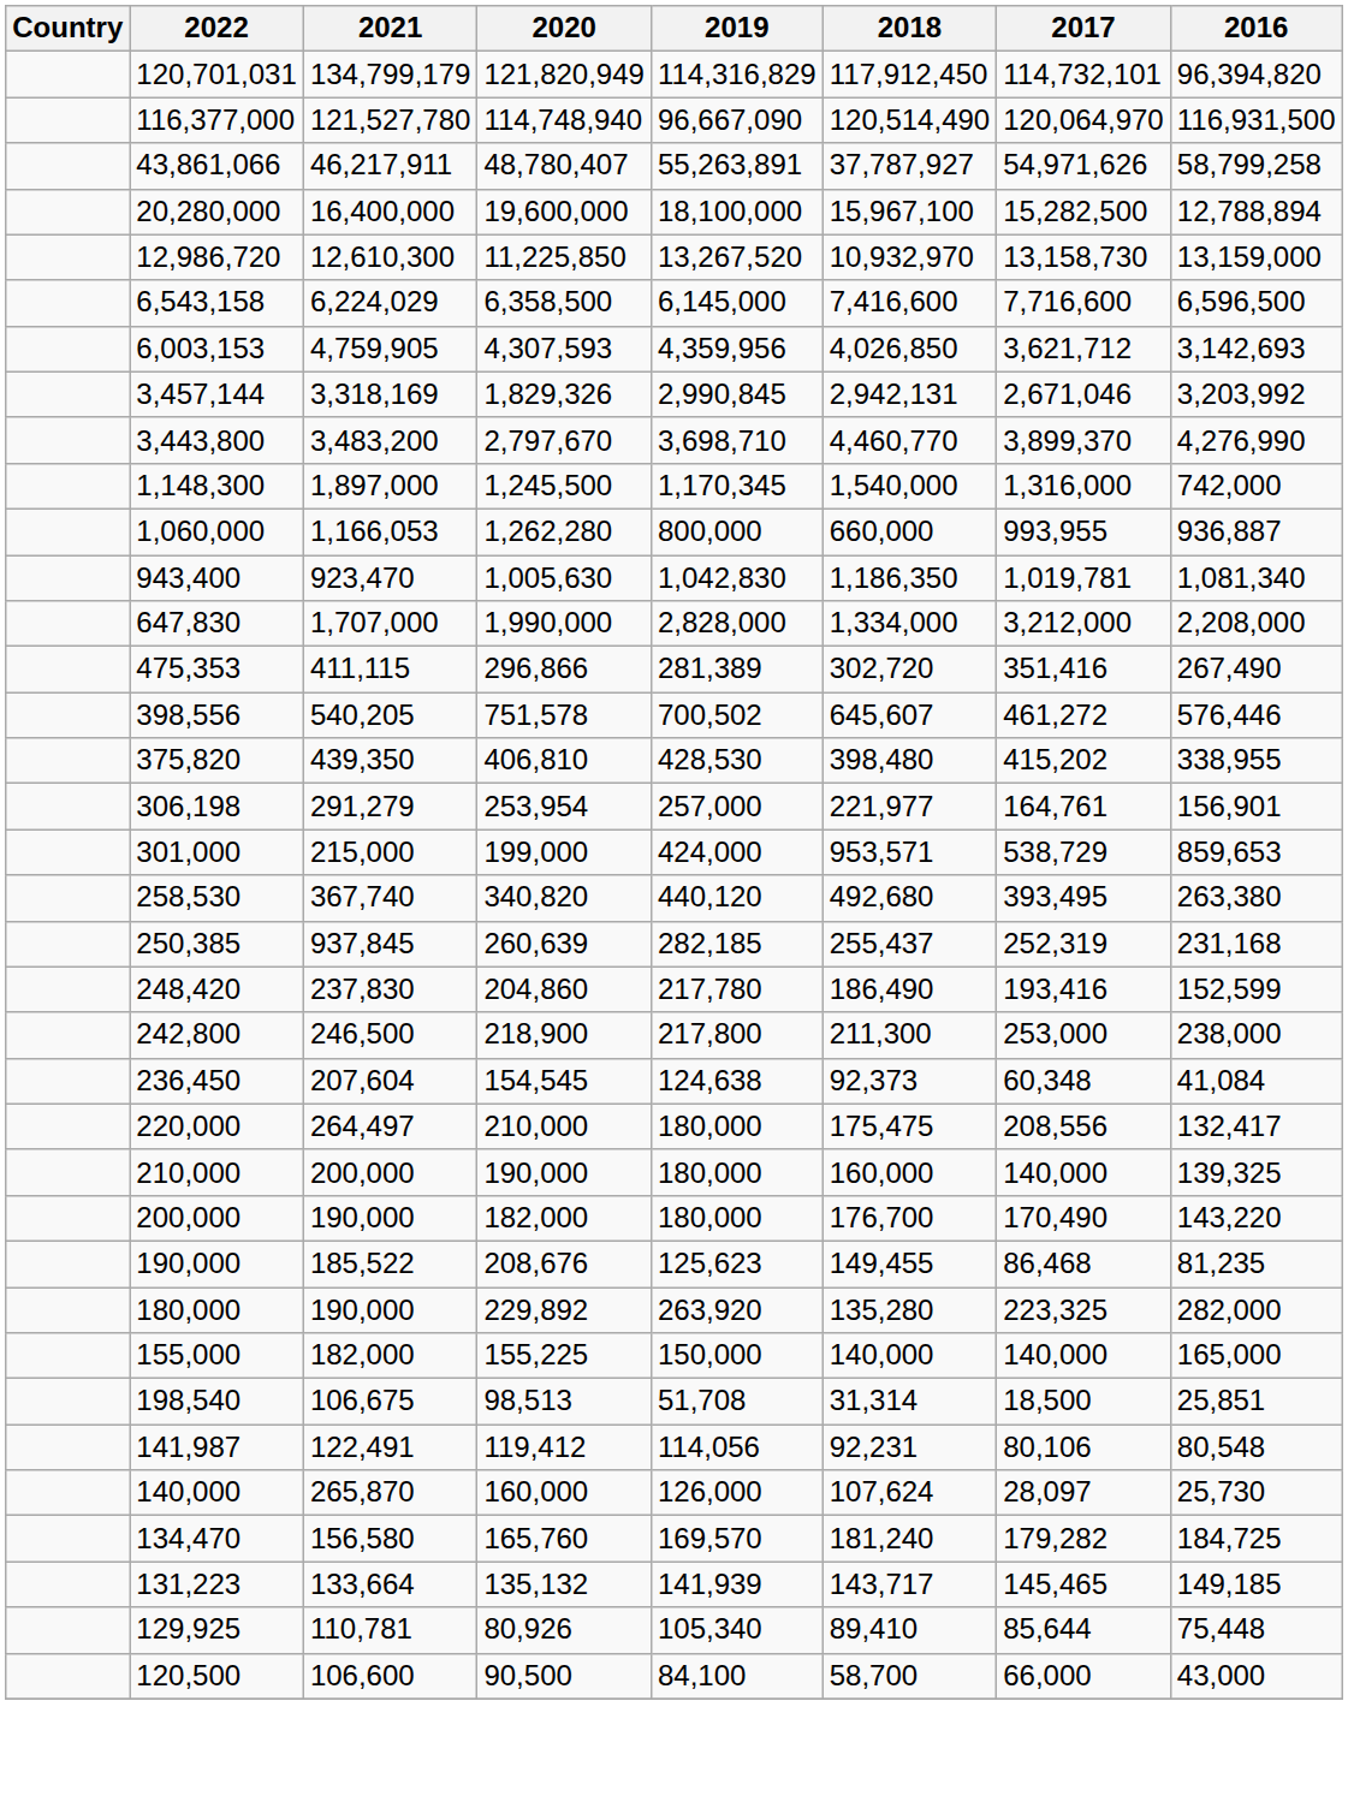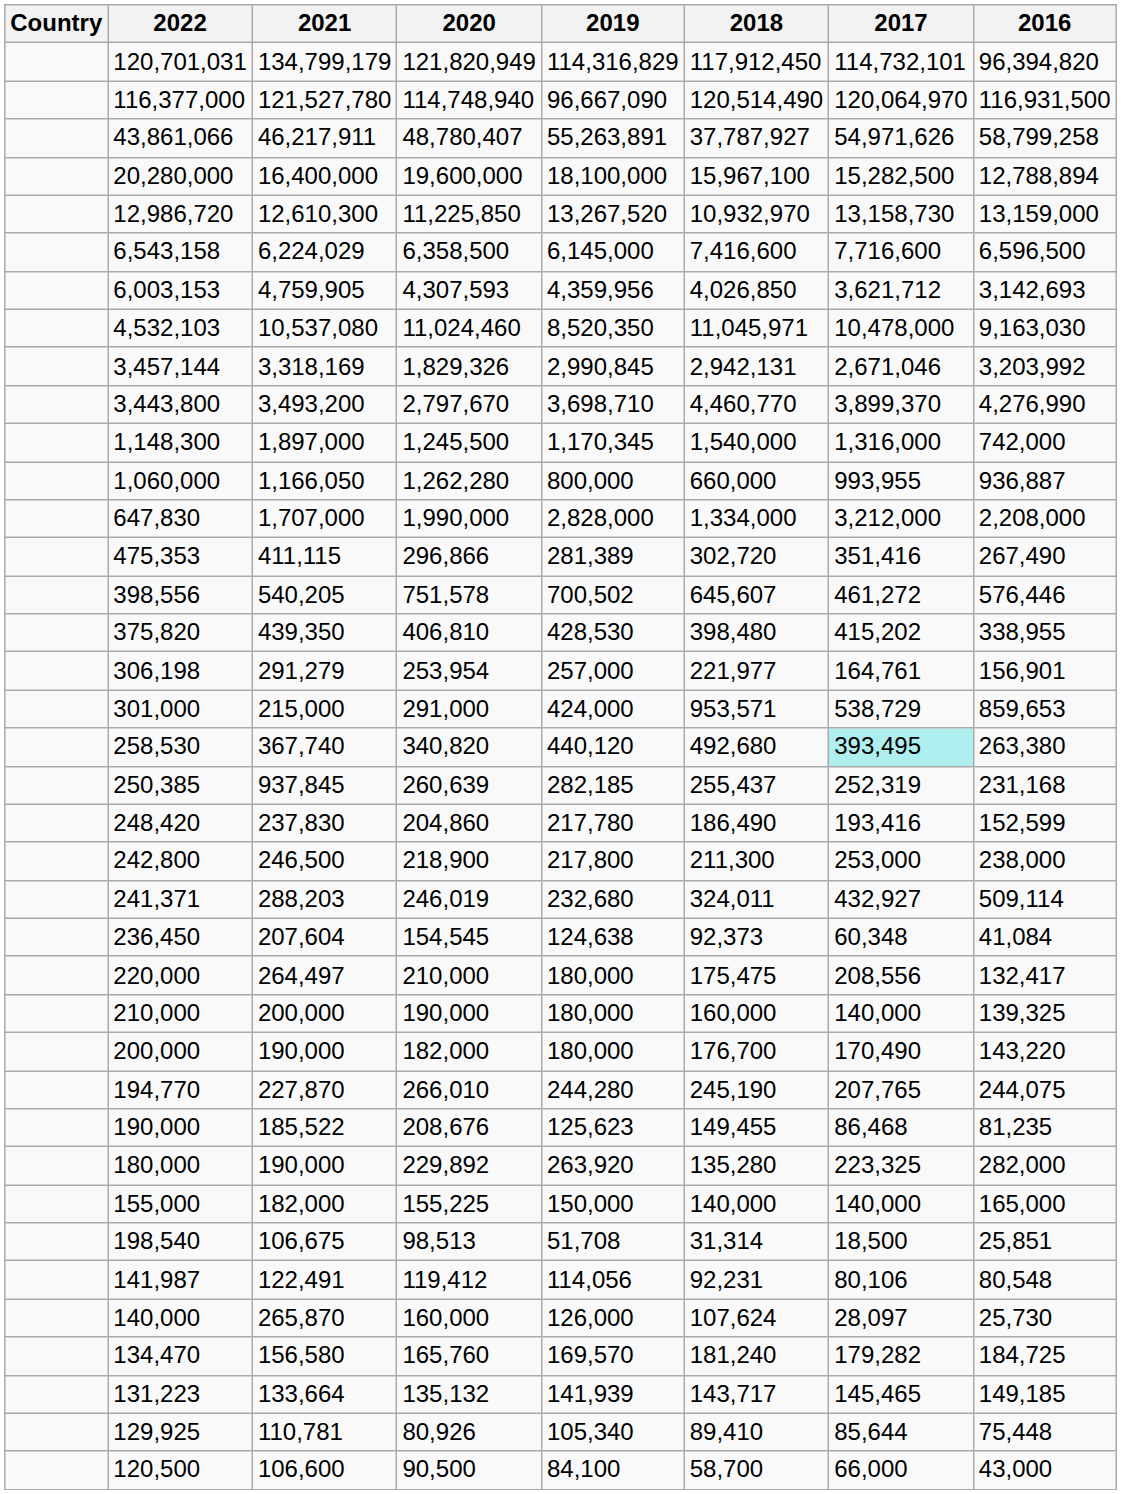 <table class="wikitable sortable">
 <tr>
 <th>Country</th>
 <th>2022</th>
 <th>2021</th>
 <th>2020</th>
 <th>2019</th>
 <th>2018</th>
 <th>2017</th>
 <th>2016</th>
 </tr>
 <tr>
 <td></td>
 <td align="left">120,701,031</td>
 <td align="left">134,799,179</td>
 <td align="left">121,820,949</td>
 <td align="left">114,316,829</td>
 <td align="left">117,912,450</td>
 <td align="left">114,732,101</td>
 <td align="left">96,394,820</td>
 </tr>
 <tr>
 <td></td>
 <td align="left">116,377,000</td>
 <td align="left">121,527,780</td>
 <td align="left">114,748,940</td>
 <td align="left">96,667,090</td>
 <td align="left">120,514,490</td>
 <td align="left">120,064,970</td>
 <td align="left">116,931,500</td>
 </tr>
 <tr>
 <td></td>
 <td align="left">43,861,066</td>
 <td align="left">46,217,911</td>
 <td align="left">48,780,407</td>
 <td align="left">55,263,891</td>
 <td align="left">37,787,927</td>
 <td align="left">54,971,626</td>
 <td align="left">58,799,258</td>
 </tr>
 <tr>
 <td></td>
 <td align="left">20,280,000</td>
 <td align="left">16,400,000</td>
 <td align="left">19,600,000</td>
 <td align="left">18,100,000</td>
 <td align="left">15,967,100</td>
 <td align="left">15,282,500</td>
 <td align="left">12,788,894</td>
 </tr>
 <tr>
 <td></td>
 <td align="left">12,986,720</td>
 <td align="left">12,610,300</td>
 <td align="left">11,225,850</td>
 <td align="left">13,267,520</td>
 <td align="left">10,932,970</td>
 <td align="left">13,158,730</td>
 <td align="left">13,159,000</td>
 </tr>
 <tr>
 <td></td>
 <td align="left">6,543,158</td>
 <td align="left">6,224,029</td>
 <td align="left">6,358,500</td>
 <td align="left">6,145,000</td>
 <td align="left">7,416,600</td>
 <td align="left">7,716,600</td>
 <td align="left">6,596,500</td>
 </tr>
 <tr>
 <td></td>
 <td align="left">6,003,153</td>
 <td align="left">4,759,905</td>
 <td align="left">4,307,593</td>
 <td align="left">4,359,956</td>
 <td align="left">4,026,850</td>
 <td align="left">3,621,712</td>
 <td align="left">3,142,693</td>
 </tr>
 <tr>
 <td></td>
+<td align="left">4,532,103</td>
+<td align="left">10,537,080</td>
+<td align="left">11,024,460</td>
+<td align="left">8,520,350</td>
+<td align="left">11,045,971</td>
+<td align="left">10,478,000</td>
+<td align="left">9,163,030</td>
+</tr>
+<tr>
+<td></td>
 <td align="left">3,457,144</td>
 <td align="left">3,318,169</td>
 <td align="left">1,829,326</td>
 <td align="left">2,990,845</td>
 <td align="left">2,942,131</td>
 <td align="left">2,671,046</td>
 <td align="left">3,203,992</td>
 </tr>
 <tr>
 <td></td>
 <td align="left">3,443,800</td>
-<td align="left">3,483,200</td>
+<td align="left">3,493,200</td>
 <td align="left">2,797,670</td>
 <td align="left">3,698,710</td>
 <td align="left">4,460,770</td>
 <td align="left">3,899,370</td>
 <td align="left">4,276,990</td>
 </tr>
 <tr>
 <td></td>
 <td align="left">1,148,300</td>
 <td align="left">1,897,000</td>
 <td align="left">1,245,500</td>
 <td align="left">1,170,345</td>
 <td align="left">1,540,000</td>
 <td align="left">1,316,000</td>
 <td align="left">742,000</td>
 </tr>
 <tr>
 <td></td>
 <td align="left">1,060,000</td>
-<td align="left">1,166,053</td>
+<td align="left">1,166,050</td>
 <td align="left">1,262,280</td>
 <td align="left">800,000</td>
 <td align="left">660,000</td>
 <td align="left">993,955</td>
 <td align="left">936,887</td>
-</tr>
-<tr>
-<td></td>
-<td align="left">943,400</td>
-<td align="left">923,470</td>
-<td align="left">1,005,630</td>
-<td align="left">1,042,830</td>
-<td align="left">1,186,350</td>
-<td align="left">1,019,781</td>
-<td align="left">1,081,340</td>
 </tr>
 <tr>
 <td></td>
 <td align="left">647,830</td>
 <td align="left">1,707,000</td>
 <td align="left">1,990,000</td>
 <td align="left">2,828,000</td>
 <td align="left">1,334,000</td>
 <td align="left">3,212,000</td>
 <td align="left">2,208,000</td>
 </tr>
 <tr>
 <td></td>
 <td align="left">475,353</td>
 <td align="left">411,115</td>
 <td align="left">296,866</td>
 <td align="left">281,389</td>
 <td align="left">302,720</td>
 <td align="left">351,416</td>
 <td align="left">267,490</td>
 </tr>
 <tr>
 <td></td>
 <td align="left">398,556</td>
 <td align="left">540,205</td>
 <td align="left">751,578</td>
 <td align="left">700,502</td>
 <td align="left">645,607</td>
 <td align="left">461,272</td>
 <td align="left">576,446</td>
 </tr>
 <tr>
 <td></td>
 <td align="left">375,820</td>
 <td align="left">439,350</td>
 <td align="left">406,810</td>
 <td align="left">428,530</td>
 <td align="left">398,480</td>
 <td align="left">415,202</td>
 <td align="left">338,955</td>
 </tr>
 <tr>
 <td></td>
 <td align="left">306,198</td>
 <td align="left">291,279</td>
 <td align="left">253,954</td>
 <td align="left">257,000</td>
 <td align="left">221,977</td>
 <td align="left">164,761</td>
 <td align="left">156,901</td>
 </tr>
 <tr>
 <td></td>
 <td align="left">301,000</td>
 <td align="left">215,000</td>
-<td align="left">199,000</td>
+<td align="left">291,000</td>
 <td align="left">424,000</td>
 <td align="left">953,571</td>
 <td align="left">538,729</td>
 <td align="left">859,653</td>
 </tr>
 <tr>
 <td></td>
 <td align="left">258,530</td>
 <td align="left">367,740</td>
 <td align="left">340,820</td>
 <td align="left">440,120</td>
 <td align="left">492,680</td>
-<td align="left">393,495</td>
+<td align="left" style="background: paleturquoise;">393,495</td>
 <td align="left">263,380</td>
 </tr>
 <tr>
 <td></td>
 <td align="left">250,385</td>
 <td align="left">937,845</td>
 <td align="left">260,639</td>
 <td align="left">282,185</td>
 <td align="left">255,437</td>
 <td align="left">252,319</td>
 <td align="left">231,168</td>
 </tr>
 <tr>
 <td></td>
 <td align="left">248,420</td>
 <td align="left">237,830</td>
 <td align="left">204,860</td>
 <td align="left">217,780</td>
 <td align="left">186,490</td>
 <td align="left">193,416</td>
 <td align="left">152,599</td>
 </tr>
 <tr>
 <td></td>
 <td align="left">242,800</td>
 <td align="left">246,500</td>
 <td align="left">218,900</td>
 <td align="left">217,800</td>
 <td align="left">211,300</td>
 <td align="left">253,000</td>
 <td align="left">238,000</td>
+</tr>
+<tr>
+<td></td>
+<td align="left">241,371</td>
+<td align="left">288,203</td>
+<td align="left">246,019</td>
+<td align="left">232,680</td>
+<td align="left">324,011</td>
+<td align="left">432,927</td>
+<td align="left">509,114</td>
 </tr>
 <tr>
 <td></td>
 <td align="left">236,450</td>
 <td align="left">207,604</td>
 <td align="left">154,545</td>
 <td align="left">124,638</td>
 <td align="left">92,373</td>
 <td align="left">60,348</td>
 <td align="left">41,084</td>
 </tr>
 <tr>
 <td></td>
 <td align="left">220,000</td>
 <td align="left">264,497</td>
 <td align="left">210,000</td>
 <td align="left">180,000</td>
 <td align="left">175,475</td>
 <td align="left">208,556</td>
 <td align="left">132,417</td>
 </tr>
 <tr>
 <td></td>
 <td align="left">210,000</td>
 <td align="left">200,000</td>
 <td align="left">190,000</td>
 <td align="left">180,000</td>
 <td align="left">160,000</td>
 <td align="left">140,000</td>
 <td align="left">139,325</td>
 </tr>
 <tr>
 <td></td>
 <td align="left">200,000</td>
 <td align="left">190,000</td>
 <td align="left">182,000</td>
 <td align="left">180,000</td>
 <td align="left">176,700</td>
 <td align="left">170,490</td>
 <td align="left">143,220</td>
+</tr>
+<tr>
+<td></td>
+<td align="left">194,770</td>
+<td align="left">227,870</td>
+<td align="left">266,010</td>
+<td align="left">244,280</td>
+<td align="left">245,190</td>
+<td align="left">207,765</td>
+<td align="left">244,075</td>
 </tr>
 <tr>
 <td></td>
 <td align="left">190,000</td>
 <td align="left">185,522</td>
 <td align="left">208,676</td>
 <td align="left">125,623</td>
 <td align="left">149,455</td>
 <td align="left">86,468</td>
 <td align="left">81,235</td>
 </tr>
 <tr>
 <td></td>
 <td align="left">180,000</td>
 <td align="left">190,000</td>
 <td align="left">229,892</td>
 <td align="left">263,920</td>
 <td align="left">135,280</td>
 <td align="left">223,325</td>
 <td align="left">282,000</td>
 </tr>
 <tr>
 <td></td>
 <td align="left">155,000</td>
 <td align="left">182,000</td>
 <td align="left">155,225</td>
 <td align="left">150,000</td>
 <td align="left">140,000</td>
 <td align="left">140,000</td>
 <td align="left">165,000</td>
 </tr>
 <tr>
 <td></td>
 <td align="left">198,540</td>
 <td align="left">106,675</td>
 <td align="left">98,513</td>
 <td align="left">51,708</td>
 <td align="left">31,314</td>
 <td align="left">18,500</td>
 <td align="left">25,851</td>
 </tr>
 <tr>
 <td></td>
 <td align="left">141,987</td>
 <td align="left">122,491</td>
 <td align="left">119,412</td>
 <td align="left">114,056</td>
 <td align="left">92,231</td>
 <td align="left">80,106</td>
 <td align="left">80,548</td>
 </tr>
 <tr>
 <td></td>
 <td align="left">140,000</td>
 <td align="left">265,870</td>
 <td align="left">160,000</td>
 <td align="left">126,000</td>
 <td align="left">107,624</td>
 <td align="left">28,097</td>
 <td align="left">25,730</td>
 </tr>
 <tr>
 <td></td>
 <td align="left">134,470</td>
 <td align="left">156,580</td>
 <td align="left">165,760</td>
 <td align="left">169,570</td>
 <td align="left">181,240</td>
 <td align="left">179,282</td>
 <td align="left">184,725</td>
 </tr>
 <tr>
 <td></td>
 <td align="left">131,223</td>
 <td align="left">133,664</td>
 <td align="left">135,132</td>
 <td align="left">141,939</td>
 <td align="left">143,717</td>
 <td align="left">145,465</td>
 <td align="left">149,185</td>
 </tr>
 <tr>
 <td></td>
 <td align="left">129,925</td>
 <td align="left">110,781</td>
 <td align="left">80,926</td>
 <td align="left">105,340</td>
 <td align="left">89,410</td>
 <td align="left">85,644</td>
 <td align="left">75,448</td>
 </tr>
 <tr>
 <td></td>
 <td align="left">120,500</td>
 <td align="left">106,600</td>
 <td align="left">90,500</td>
 <td align="left">84,100</td>
 <td align="left">58,700</td>
 <td align="left">66,000</td>
 <td align="left">43,000</td>
 </tr>
 <tr>
 </tr>
 </table>
